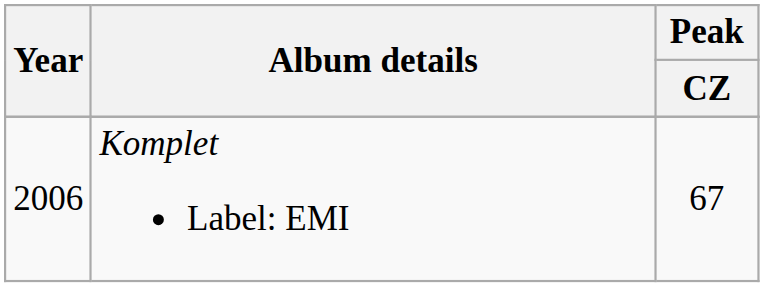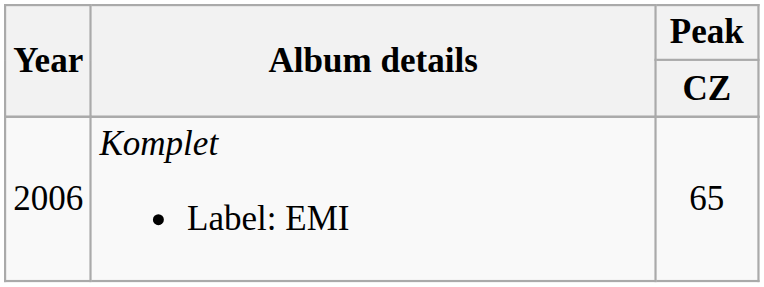 <table class="wikitable" style="text-align:center;">
 <tr>
 <th rowspan="2" width="15">Year</th>
 <th rowspan="2" width="250">Album details</th>
 <th colspan="1" width="40">Peak</th>
 </tr>
 <tr>
 <th rowspan="1" width="40">CZ</th>
 </tr>
 <tr style="font-size:smaller;">
 </tr>
 <tr>
 <td>2006</td>
 <td align="left"><em>Komplet</em><br><ul><li>Label: EMI</li></ul></td>
-<td>67</td>
+<td>65</td>
 </tr>
 </table>
